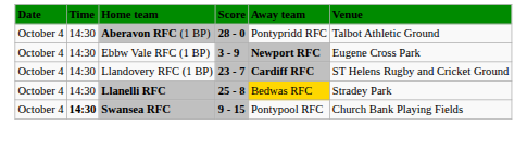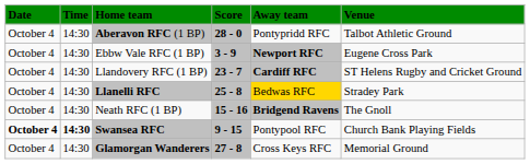 <table class="wikitable" style="margin:0.5em auto; font-size:95%">
 <tr bgcolor="#008B00">
 <td><strong>Date</strong></td>
 <td><strong>Time</strong></td>
 <td><strong>Home team</strong></td>
 <td><strong>Score</strong></td>
 <td><strong>Away team</strong></td>
 <td><strong>Venue</strong></td>
 </tr>
 <tr>
 <td>October 4</td>
 <td>14:30</td>
 <td bgcolor="silver"><strong>Aberavon RFC</strong> (1 BP)</td>
 <td bgcolor="silver"><strong>28 - 0</strong></td>
 <td>Pontypridd RFC</td>
 <td>Talbot Athletic Ground</td>
 </tr>
 <tr>
 <td>October 4</td>
 <td>14:30</td>
 <td>Ebbw Vale RFC (1 BP)</td>
 <td bgcolor="silver"><strong>3 - 9</strong></td>
 <td bgcolor="silver"><strong>Newport RFC</strong></td>
 <td>Eugene Cross Park</td>
 </tr>
 <tr>
 <td>October 4</td>
 <td>14:30</td>
 <td>Llandovery RFC (1 BP)</td>
 <td bgcolor="silver"><strong>23 - 7</strong></td>
 <td bgcolor="silver"><strong>Cardiff RFC</strong></td>
 <td>ST Helens Rugby and Cricket Ground</td>
 </tr>
 <tr>
 <td>October 4</td>
 <td>14:30</td>
 <td bgcolor="silver"><strong>Llanelli RFC</strong></td>
 <td bgcolor="silver"><strong>25 - 8</strong></td>
 <td style="background: gold;">Bedwas RFC</td>
 <td>Stradey Park</td>
 </tr>
 <tr>
 <td>October 4</td>
+<td>14:30</td>
+<td>Neath RFC (1 BP)</td>
+<td bgcolor="silver"><strong>15 - 16</strong></td>
+<td bgcolor="silver"><strong>Bridgend Ravens</strong></td>
+<td>The Gnoll</td>
+</tr>
+<tr>
+<td><strong>October 4</strong></td>
 <td><strong>14:30</strong></td>
 <td bgcolor="silver"><strong>Swansea RFC</strong></td>
 <td bgcolor="silver"><strong>9 - 15</strong></td>
 <td>Pontypool RFC</td>
 <td>Church Bank Playing Fields</td>
 </tr>
+<tr>
+<td>October 4</td>
+<td>14:30</td>
+<td bgcolor="silver"><strong>Glamorgan Wanderers</strong></td>
+<td bgcolor="silver"><strong>27 - 8</strong></td>
+<td>Cross Keys RFC</td>
+<td>Memorial Ground</td>
+</tr>
 </table>
